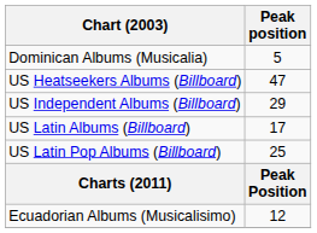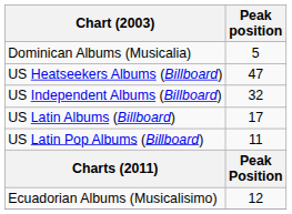 <table class="wikitable">
 <tr>
 <th>Chart (2003)</th>
 <th>Peak<br>position</th>
 </tr>
 <tr>
 <td align="left">Dominican Albums (Musicalia)</td>
 <td align="center">5</td>
 </tr>
 <tr>
 <td align="left">US <a href='#'>Heatseekers Albums</a> (<em><a href='#'>Billboard</a></em>)</td>
 <td align="center">47</td>
 </tr>
 <tr>
 <td align="left">US <a href='#'>Independent Albums</a> (<em><a href='#'>Billboard</a></em>)</td>
-<td align="center">29</td>
+<td align="center">32</td>
 </tr>
 <tr>
 <td align="left">US <a href='#'>Latin Albums</a> (<em><a href='#'>Billboard</a></em>)</td>
 <td align="center">17</td>
 </tr>
 <tr>
 <td align="left">US <a href='#'>Latin Pop Albums</a> (<em><a href='#'>Billboard</a></em>)</td>
-<td align="center">25</td>
+<td align="center">11</td>
 </tr>
 <tr>
 <th>Charts (2011)</th>
 <th>Peak<br>Position</th>
 </tr>
 <tr>
 <td>Ecuadorian Albums (Musicalisimo)</td>
 <td align="center">12</td>
 </tr>
 <tr>
 </tr>
 </table>
